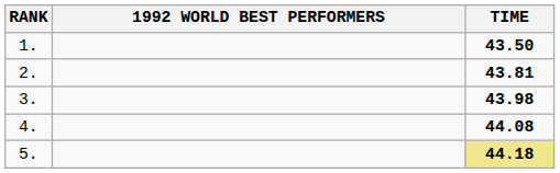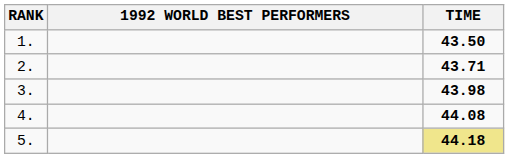 <table class="wikitable" style="border-collapse: collapse; font-size: 90%;">
 <tr>
 <th>RANK</th>
 <th align="center" style="width: 25em">1992 WORLD BEST PERFORMERS</th>
 <th align="center" style="width: 5em">TIME</th>
 </tr>
 <tr>
 <td align="center">1.</td>
 <td></td>
 <td align="center"><strong>43.50</strong></td>
 </tr>
 <tr>
 <td align="center">2.</td>
 <td></td>
-<td align="center"><strong>43.81</strong></td>
+<td align="center"><strong>43.71</strong></td>
 </tr>
 <tr>
 <td align="center">3.</td>
 <td></td>
 <td align="center"><strong>43.98</strong></td>
 </tr>
 <tr>
 <td align="center">4.</td>
 <td></td>
 <td align="center"><strong>44.08</strong></td>
 </tr>
 <tr>
 <td align="center">5.</td>
 <td></td>
 <td align="center" style="background: khaki;"><strong>44.18</strong></td>
 </tr>
 </table>
